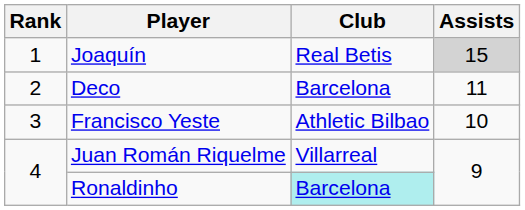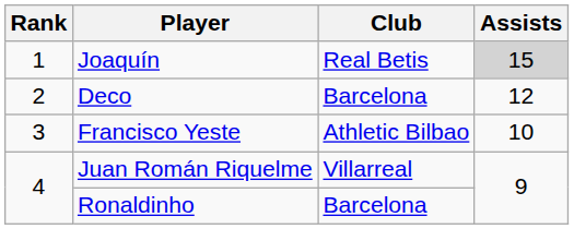 <table class="wikitable">
 <tr>
 <th>Rank</th>
 <th>Player</th>
 <th>Club</th>
 <th>Assists</th>
 </tr>
 <tr>
 <td align="center">1</td>
 <td align="left"> <a href='#'>Joaquín</a></td>
 <td align="left"><a href='#'>Real Betis</a></td>
 <td align="center" style="background: lightgrey;">15</td>
 </tr>
 <tr>
 <td align="center">2</td>
 <td align="left"> <a href='#'>Deco</a></td>
 <td align="left"><a href='#'>Barcelona</a></td>
-<td align="center">11</td>
+<td align="center">12</td>
 </tr>
 <tr>
 <td align="center">3</td>
 <td align="left"> <a href='#'>Francisco Yeste</a></td>
 <td align="left"><a href='#'>Athletic Bilbao</a></td>
 <td align="center">10</td>
 </tr>
 <tr>
 <td rowspan="2" align="center">4</td>
 <td align="left"> <a href='#'>Juan Román Riquelme</a></td>
 <td align="left"><a href='#'>Villarreal</a></td>
 <td rowspan="2" align="center">9</td>
 </tr>
 <tr>
 <td align="left"> <a href='#'>Ronaldinho</a></td>
-<td align="left" style="background: paleturquoise;"><a href='#'>Barcelona</a></td>
+<td align="left"><a href='#'>Barcelona</a></td>
 </tr>
 </table>
